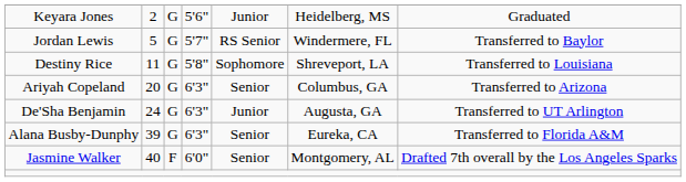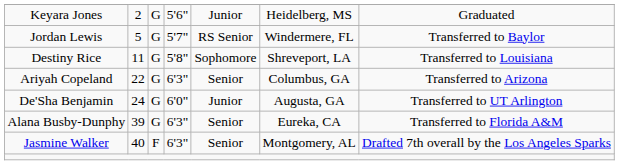 <table class="wikitable sortable sortable" style="text-align: center">
 <tr align=center>
 </tr>
 <tr>
 <td>Keyara Jones</td>
 <td>2</td>
 <td>G</td>
 <td>5'6"</td>
 <td>Junior</td>
 <td>Heidelberg, MS</td>
 <td>Graduated</td>
 </tr>
 <tr>
 <td>Jordan Lewis</td>
 <td>5</td>
 <td>G</td>
 <td>5'7"</td>
 <td>RS Senior</td>
 <td>Windermere, FL</td>
 <td>Transferred to <a href='#'>Baylor</a></td>
 </tr>
 <tr>
 <td>Destiny Rice</td>
 <td>11</td>
 <td>G</td>
 <td>5'8"</td>
 <td>Sophomore</td>
 <td>Shreveport, LA</td>
 <td>Transferred to <a href='#'>Louisiana</a></td>
 </tr>
 <tr>
 <td>Ariyah Copeland</td>
-<td>20</td>
+<td>22</td>
 <td>G</td>
 <td>6'3"</td>
 <td>Senior</td>
 <td>Columbus, GA</td>
 <td>Transferred to <a href='#'>Arizona</a></td>
 </tr>
 <tr>
 <td>De'Sha Benjamin</td>
 <td>24</td>
 <td>G</td>
-<td>6'3"</td>
+<td>6'0"</td>
 <td>Junior</td>
 <td>Augusta, GA</td>
 <td>Transferred to <a href='#'>UT Arlington</a></td>
 </tr>
 <tr>
 <td>Alana Busby-Dunphy</td>
 <td>39</td>
 <td>G</td>
 <td>6'3"</td>
 <td>Senior</td>
 <td>Eureka, CA</td>
 <td>Transferred to <a href='#'>Florida A&M</a></td>
 </tr>
 <tr>
 <td><a href='#'>Jasmine Walker</a></td>
 <td>40</td>
 <td>F</td>
-<td>6'0"</td>
+<td>6'3"</td>
 <td>Senior</td>
 <td>Montgomery, AL</td>
 <td><a href='#'>Drafted</a> 7th overall by the <a href='#'>Los Angeles Sparks</a></td>
 </tr>
 <tr>
 <td colspan=7></td>
 </tr>
 </table>
